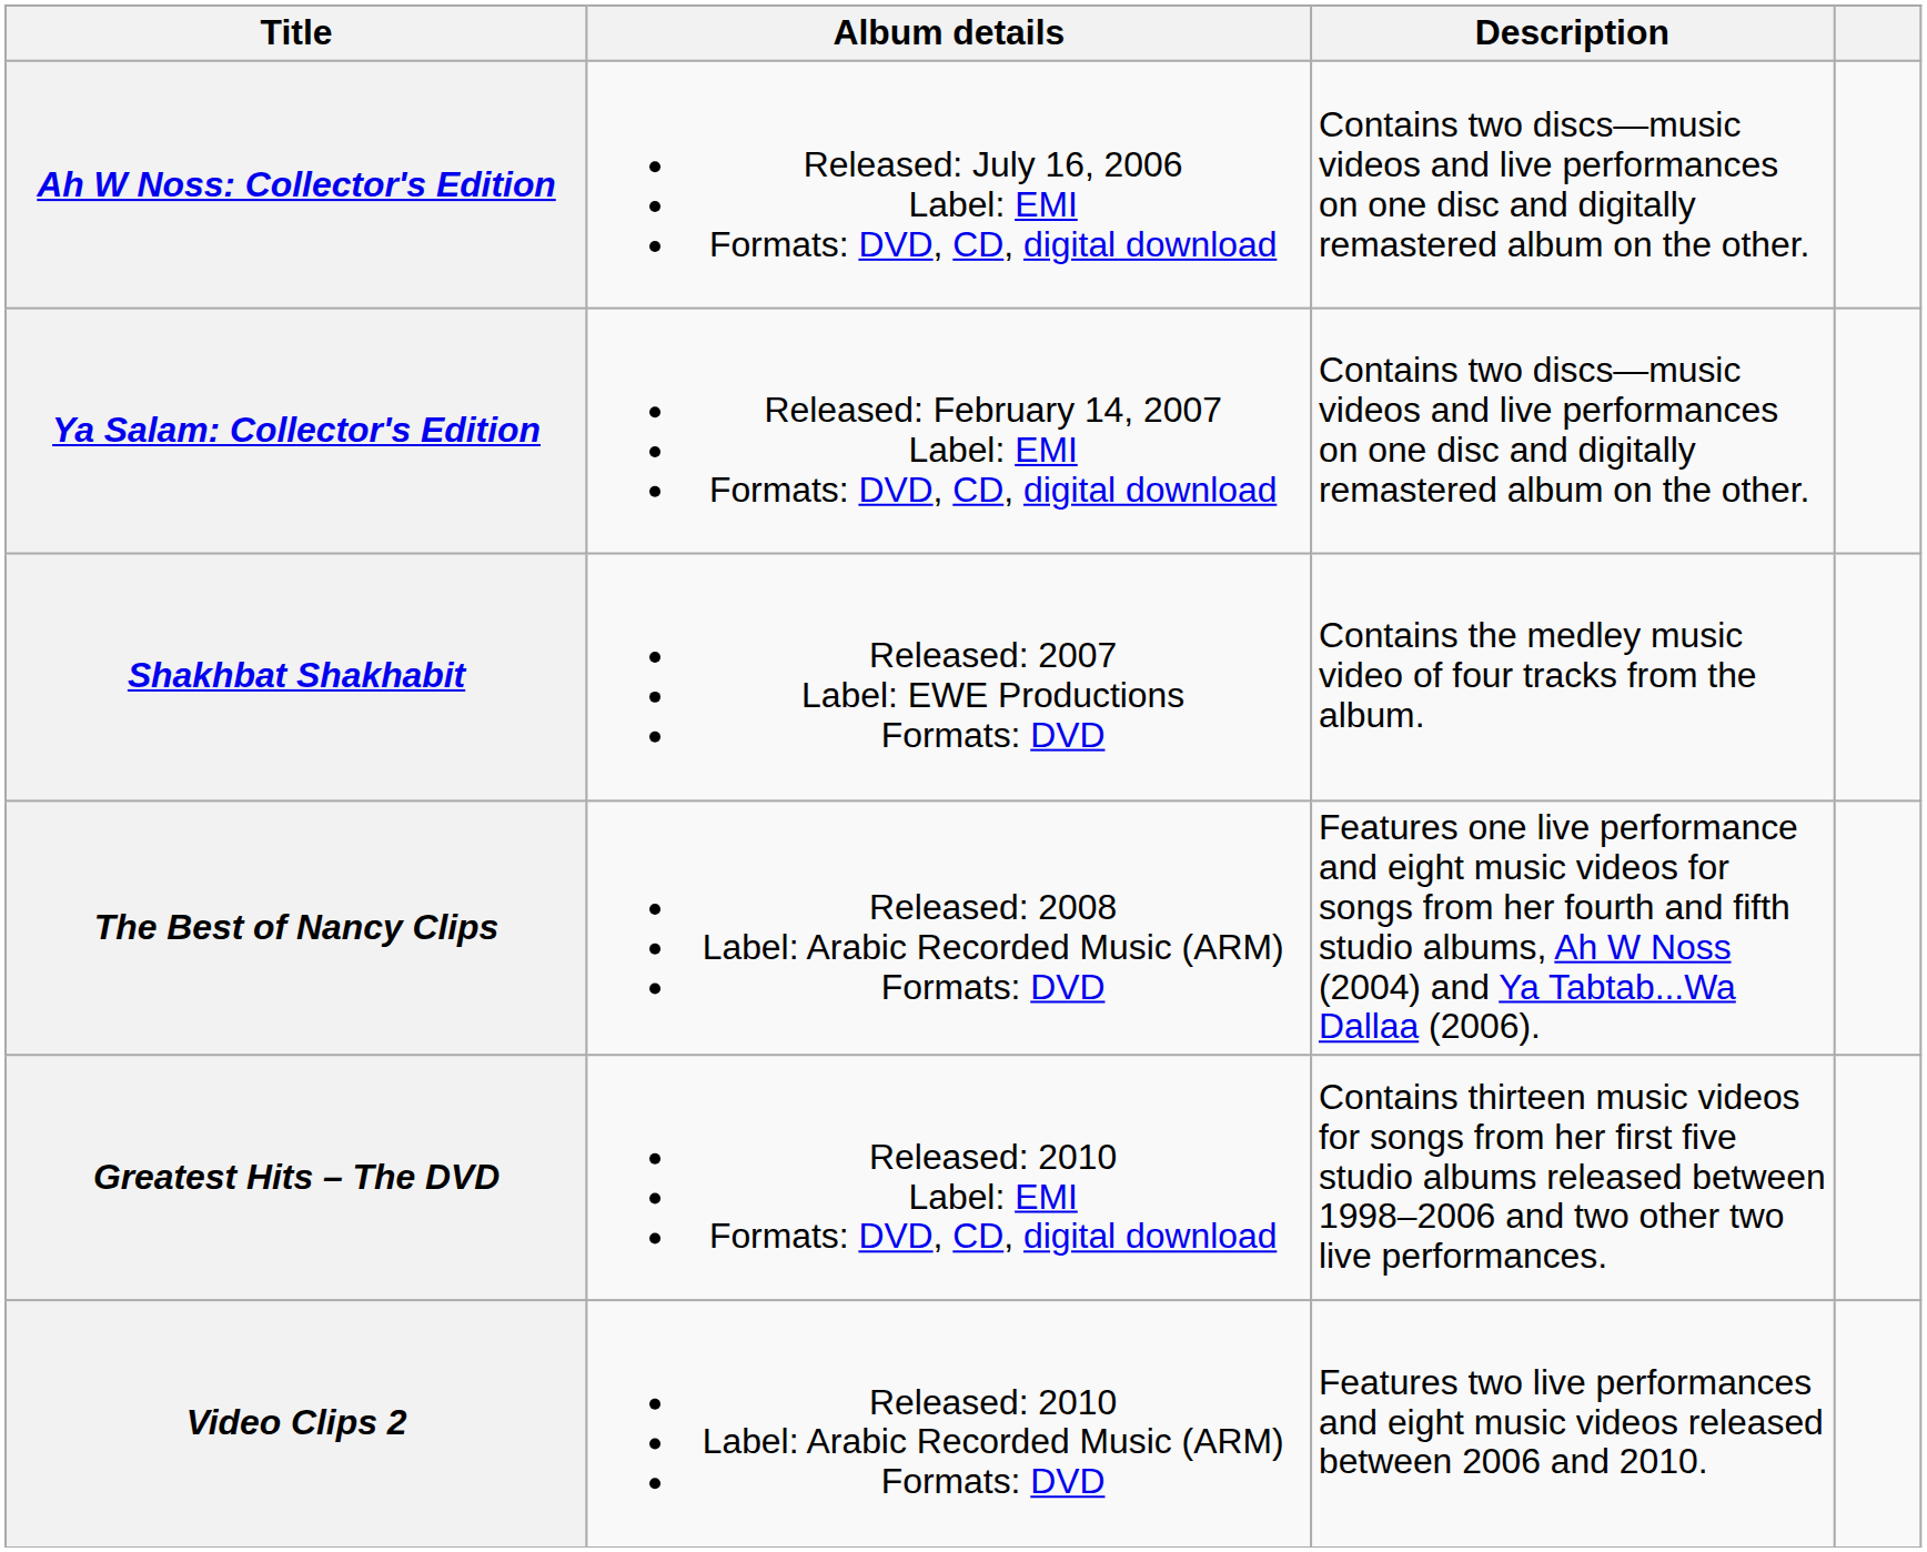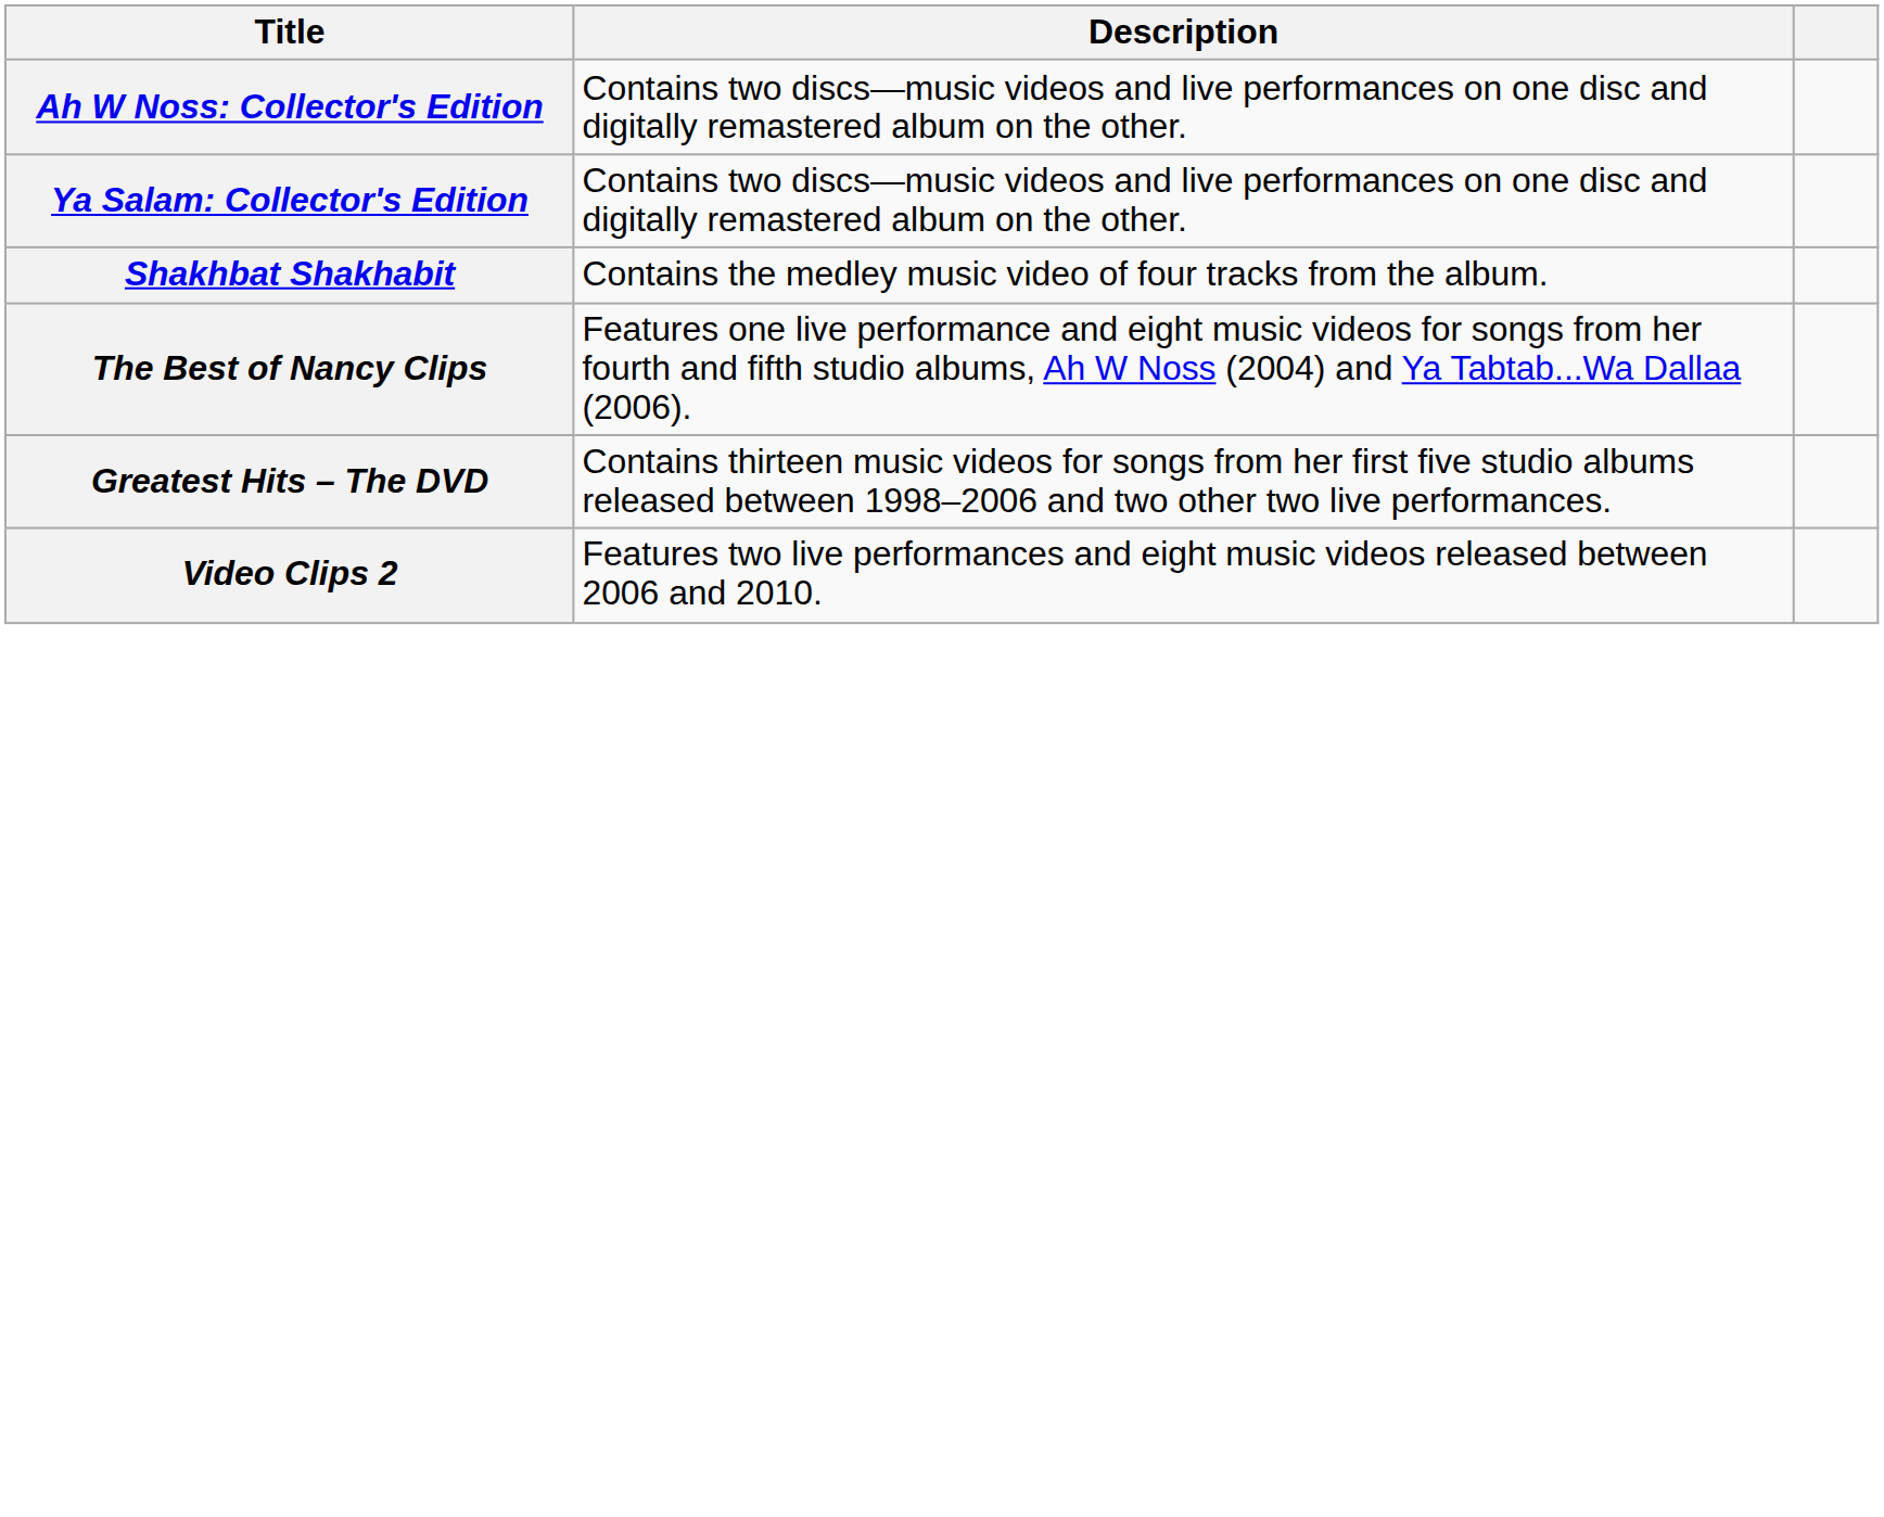 <table class="wikitable plainrowheaders" style="text-align:center;">
 <tr>
 <th scope="col" style="width:16em;">Title</th>
-<th scope="col" style="width:20em;">Album details</th>
 <th scope="col">Description</th>
 <th scope="col" style="width: 2em;"></th>
 </tr>
 <tr>
 <th scope="row"><em><a href='#'>Ah W Noss: Collector's Edition</a></em></th>
-<td><br><ul><li>Released: July 16, 2006</li><li>Label: <a href='#'>EMI</a></li><li>Formats: <a href='#'>DVD</a>, <a href='#'>CD</a>, <a href='#'>digital download</a></li></ul></td>
 <td style="text-align:left;">Contains two discs—music videos and live performances on one disc and digitally remastered album on the other.</td>
 <td><br></td>
 </tr>
 <tr>
 <th scope="row"><em><a href='#'>Ya Salam: Collector's Edition</a></em></th>
-<td><br><ul><li>Released: February 14, 2007</li><li>Label: <a href='#'>EMI</a></li><li>Formats: <a href='#'>DVD</a>, <a href='#'>CD</a>, <a href='#'>digital download</a></li></ul></td>
 <td style="text-align:left;">Contains two discs—music videos and live performances on one disc and digitally remastered album on the other.</td>
 <td></td>
 </tr>
 <tr>
 <th scope="row"><em><a href='#'>Shakhbat Shakhabit</a></em></th>
-<td><br><ul><li>Released: 2007</li><li>Label: EWE Productions</li><li>Formats: <a href='#'>DVD</a></li></ul></td>
 <td style="text-align:left;">Contains the medley music video of four tracks from the album.</td>
 <td></td>
 </tr>
 <tr>
 <th scope="row"><em>The Best of Nancy Clips</em></th>
-<td><br><ul><li>Released: 2008</li><li>Label: Arabic Recorded Music (ARM)</li><li>Formats: <a href='#'>DVD</a></li></ul></td>
 <td style="text-align:left;">Features one live performance and eight music videos for songs from her fourth and fifth studio albums, <a href='#'>Ah W Noss</a> (2004) and <a href='#'>Ya Tabtab...Wa Dallaa</a> (2006).</td>
 <td></td>
 </tr>
 <tr>
 <th scope="row"><em>Greatest Hits – The DVD</em></th>
-<td><br><ul><li>Released: 2010</li><li>Label: <a href='#'>EMI</a></li><li>Formats: <a href='#'>DVD</a>, <a href='#'>CD</a>, <a href='#'>digital download</a></li></ul></td>
 <td style="text-align:left;">Contains thirteen music videos for songs from her first five studio albums released between 1998–2006 and two other two live performances.</td>
 <td></td>
 </tr>
 <tr>
 <th scope="row"><em>Video Clips 2</em></th>
-<td><br><ul><li>Released: 2010</li><li>Label: Arabic Recorded Music (ARM)</li><li>Formats: <a href='#'>DVD</a></li></ul></td>
 <td style="text-align:left;">Features two live performances and eight music videos released between 2006 and 2010.</td>
 <td></td>
 </tr>
 </table>
